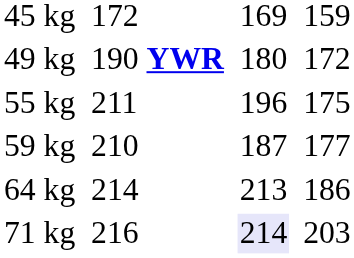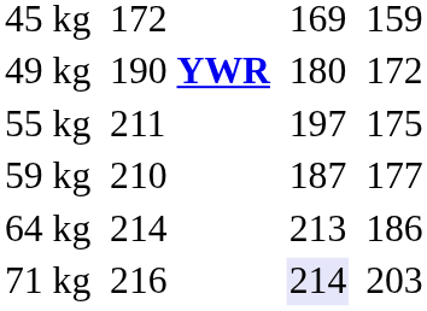 <table>
 <tr>
 <td>45 kg<br></td>
 <td></td>
 <td>172</td>
 <td></td>
 <td>169</td>
 <td></td>
 <td>159</td>
 </tr>
 <tr>
 <td>49 kg<br></td>
 <td></td>
 <td>190 <strong><a href='#'>YWR</a></strong></td>
 <td></td>
 <td>180</td>
 <td></td>
 <td>172</td>
 </tr>
 <tr>
 <td>55 kg<br></td>
 <td></td>
 <td>211</td>
 <td></td>
-<td>196</td>
+<td>197</td>
 <td></td>
 <td>175</td>
 </tr>
 <tr>
 <td>59 kg<br></td>
 <td></td>
 <td>210</td>
 <td></td>
 <td>187</td>
 <td></td>
 <td>177</td>
 </tr>
 <tr>
 <td>64 kg<br></td>
 <td></td>
 <td>214</td>
 <td></td>
 <td>213</td>
 <td></td>
 <td>186</td>
 </tr>
 <tr>
 <td>71 kg<br></td>
 <td></td>
 <td>216</td>
 <td></td>
 <td style="background: lavender;">214</td>
 <td></td>
 <td>203</td>
 </tr>
 </table>
